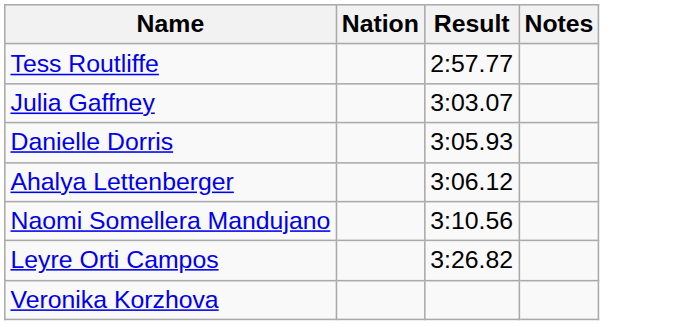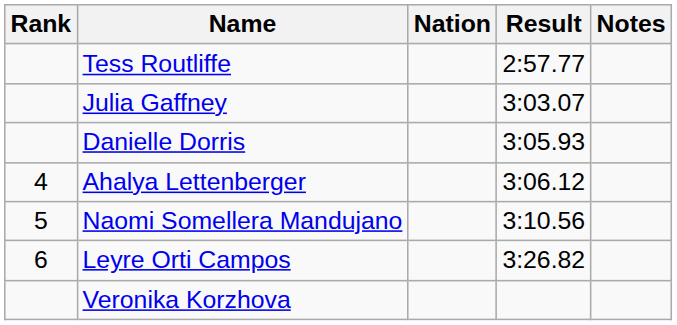 <table class="wikitable sortable" style="text-align:center">
 <tr>
+<th>Rank</th>
 <th>Name</th>
 <th>Nation</th>
 <th>Result</th>
 <th>Notes</th>
 </tr>
 <tr>
+<td></td>
 <td align=left><a href='#'>Tess Routliffe</a></td>
 <td align=left></td>
 <td>2:57.77</td>
 <td></td>
 </tr>
 <tr>
+<td></td>
 <td align=left><a href='#'>Julia Gaffney</a></td>
 <td align=left></td>
 <td>3:03.07</td>
 <td></td>
 </tr>
 <tr>
+<td></td>
 <td align=left><a href='#'>Danielle Dorris</a></td>
 <td align=left></td>
 <td>3:05.93</td>
 <td></td>
 </tr>
 <tr>
+<td>4</td>
 <td align=left><a href='#'>Ahalya Lettenberger</a></td>
 <td align=left></td>
 <td>3:06.12</td>
 <td></td>
 </tr>
 <tr>
+<td>5</td>
 <td align=left><a href='#'>Naomi Somellera Mandujano</a></td>
 <td align=left></td>
 <td>3:10.56</td>
 <td></td>
 </tr>
 <tr>
+<td>6</td>
 <td align=left><a href='#'>Leyre Orti Campos</a></td>
 <td align=left></td>
 <td>3:26.82</td>
 <td></td>
 </tr>
 <tr>
+<td></td>
 <td align=left><a href='#'>Veronika Korzhova</a></td>
 <td align=left></td>
 <td data-sort-value=9:99.99></td>
 <td></td>
 </tr>
 </table>
